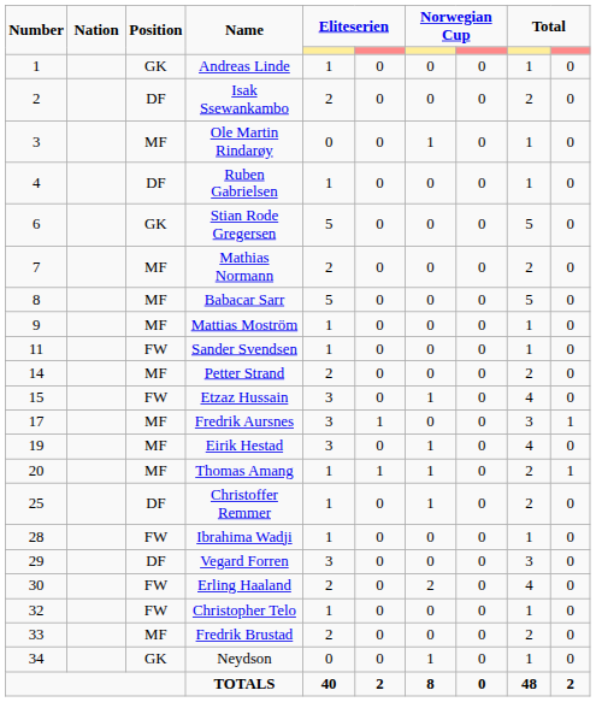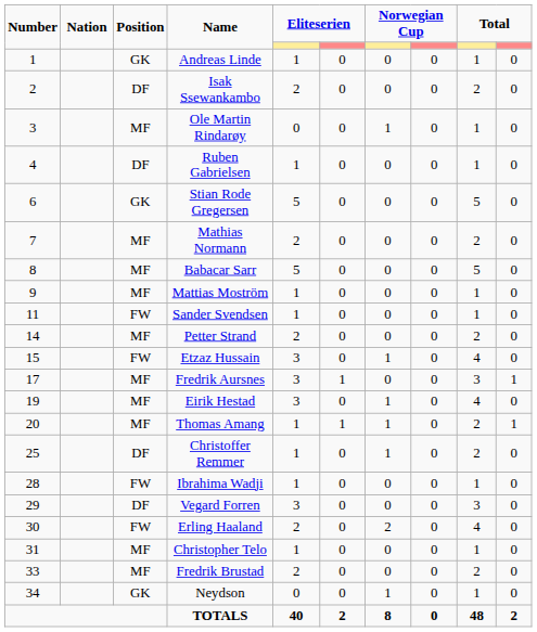 <table class="wikitable" style="font-size: 100%; text-align: center;">
 <tr>
 <td rowspan="2" width="10%" align="center"><strong>Number</strong></td>
 <td rowspan="2" width="10%" align="center"><strong>Nation</strong></td>
 <td rowspan="2" width="10%" align="center"><strong>Position</strong></td>
 <td rowspan="2" width="20%" align="center"><strong>Name</strong></td>
 <td colspan="2" align="center"><strong><a href='#'>Eliteserien</a></strong></td>
 <td colspan="2" align="center"><strong><a href='#'>Norwegian Cup</a></strong></td>
 <td colspan="2" align="center"><strong>Total</strong></td>
 </tr>
 <tr>
 <th width=60 style="background: #FFEE99"></th>
 <th width=60 style="background: #FF8888"></th>
 <th width=60 style="background: #FFEE99"></th>
 <th width=60 style="background: #FF8888"></th>
 <th width=60 style="background: #FFEE99"></th>
 <th width=60 style="background: #FF8888"></th>
 </tr>
 <tr>
 <td>1</td>
 <td></td>
 <td>GK</td>
 <td><a href='#'>Andreas Linde</a></td>
 <td>1</td>
 <td>0</td>
 <td>0</td>
 <td>0</td>
 <td>1</td>
 <td>0</td>
 </tr>
 <tr>
 <td>2</td>
 <td></td>
 <td>DF</td>
 <td><a href='#'>Isak Ssewankambo</a></td>
 <td>2</td>
 <td>0</td>
 <td>0</td>
 <td>0</td>
 <td>2</td>
 <td>0</td>
 </tr>
 <tr>
 <td>3</td>
 <td></td>
 <td>MF</td>
 <td><a href='#'>Ole Martin Rindarøy</a></td>
 <td>0</td>
 <td>0</td>
 <td>1</td>
 <td>0</td>
 <td>1</td>
 <td>0</td>
 </tr>
 <tr>
 <td>4</td>
 <td></td>
 <td>DF</td>
 <td><a href='#'>Ruben Gabrielsen</a></td>
 <td>1</td>
 <td>0</td>
 <td>0</td>
 <td>0</td>
 <td>1</td>
 <td>0</td>
 </tr>
 <tr>
 <td>6</td>
 <td></td>
 <td>GK</td>
 <td><a href='#'>Stian Rode Gregersen</a></td>
 <td>5</td>
 <td>0</td>
 <td>0</td>
 <td>0</td>
 <td>5</td>
 <td>0</td>
 </tr>
 <tr>
 <td>7</td>
 <td></td>
 <td>MF</td>
 <td><a href='#'>Mathias Normann</a></td>
 <td>2</td>
 <td>0</td>
 <td>0</td>
 <td>0</td>
 <td>2</td>
 <td>0</td>
 </tr>
 <tr>
 <td>8</td>
 <td></td>
 <td>MF</td>
 <td><a href='#'>Babacar Sarr</a></td>
 <td>5</td>
 <td>0</td>
 <td>0</td>
 <td>0</td>
 <td>5</td>
 <td>0</td>
 </tr>
 <tr>
 <td>9</td>
 <td></td>
 <td>MF</td>
 <td><a href='#'>Mattias Moström</a></td>
 <td>1</td>
 <td>0</td>
 <td>0</td>
 <td>0</td>
 <td>1</td>
 <td>0</td>
 </tr>
 <tr>
 <td>11</td>
 <td></td>
 <td>FW</td>
 <td><a href='#'>Sander Svendsen</a></td>
 <td>1</td>
 <td>0</td>
 <td>0</td>
 <td>0</td>
 <td>1</td>
 <td>0</td>
 </tr>
 <tr>
 <td>14</td>
 <td></td>
 <td>MF</td>
 <td><a href='#'>Petter Strand</a></td>
 <td>2</td>
 <td>0</td>
 <td>0</td>
 <td>0</td>
 <td>2</td>
 <td>0</td>
 </tr>
 <tr>
 <td>15</td>
 <td></td>
 <td>FW</td>
 <td><a href='#'>Etzaz Hussain</a></td>
 <td>3</td>
 <td>0</td>
 <td>1</td>
 <td>0</td>
 <td>4</td>
 <td>0</td>
 </tr>
 <tr>
 <td>17</td>
 <td></td>
 <td>MF</td>
 <td><a href='#'>Fredrik Aursnes</a></td>
 <td>3</td>
 <td>1</td>
 <td>0</td>
 <td>0</td>
 <td>3</td>
 <td>1</td>
 </tr>
 <tr>
 <td>19</td>
 <td></td>
 <td>MF</td>
 <td><a href='#'>Eirik Hestad</a></td>
 <td>3</td>
 <td>0</td>
 <td>1</td>
 <td>0</td>
 <td>4</td>
 <td>0</td>
 </tr>
 <tr>
 <td>20</td>
 <td></td>
 <td>MF</td>
 <td><a href='#'>Thomas Amang</a></td>
 <td>1</td>
 <td>1</td>
 <td>1</td>
 <td>0</td>
 <td>2</td>
 <td>1</td>
 </tr>
 <tr>
 <td>25</td>
 <td></td>
 <td>DF</td>
 <td><a href='#'>Christoffer Remmer</a></td>
 <td>1</td>
 <td>0</td>
 <td>1</td>
 <td>0</td>
 <td>2</td>
 <td>0</td>
 </tr>
 <tr>
 <td>28</td>
 <td></td>
 <td>FW</td>
 <td><a href='#'>Ibrahima Wadji</a></td>
 <td>1</td>
 <td>0</td>
 <td>0</td>
 <td>0</td>
 <td>1</td>
 <td>0</td>
 </tr>
 <tr>
 <td>29</td>
 <td></td>
 <td>DF</td>
 <td><a href='#'>Vegard Forren</a></td>
 <td>3</td>
 <td>0</td>
 <td>0</td>
 <td>0</td>
 <td>3</td>
 <td>0</td>
 </tr>
 <tr>
 <td>30</td>
 <td></td>
 <td>FW</td>
 <td><a href='#'>Erling Haaland</a></td>
 <td>2</td>
 <td>0</td>
 <td>2</td>
 <td>0</td>
 <td>4</td>
 <td>0</td>
 </tr>
 <tr>
-<td>32</td>
+<td>31</td>
 <td></td>
-<td>FW</td>
+<td>MF</td>
 <td><a href='#'>Christopher Telo</a></td>
 <td>1</td>
 <td>0</td>
 <td>0</td>
 <td>0</td>
 <td>1</td>
 <td>0</td>
 </tr>
 <tr>
 <td>33</td>
 <td></td>
 <td>MF</td>
 <td><a href='#'>Fredrik Brustad</a></td>
 <td>2</td>
 <td>0</td>
 <td>0</td>
 <td>0</td>
 <td>2</td>
 <td>0</td>
 </tr>
 <tr>
 <td>34</td>
 <td></td>
 <td>GK</td>
 <td>Neydson</td>
 <td>0</td>
 <td>0</td>
 <td>1</td>
 <td>0</td>
 <td>1</td>
 <td>0</td>
 </tr>
 <tr>
 <td colspan="3"></td>
 <td><strong>TOTALS</strong></td>
 <td><strong>40</strong></td>
 <td><strong>2</strong></td>
 <td><strong>8</strong></td>
 <td><strong>0</strong></td>
 <td><strong>48</strong></td>
 <td><strong>2</strong></td>
 </tr>
 </table>
